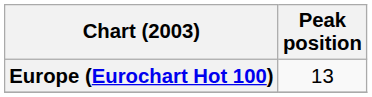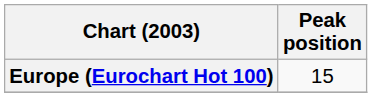 <table class="wikitable sortable plainrowheaders" style="text-align:center">
 <tr>
 <th>Chart (2003)</th>
 <th>Peak<br>position</th>
 </tr>
 <tr>
 <th scope="row">Europe (<a href='#'>Eurochart Hot 100</a>)</th>
-<td>13</td>
+<td>15</td>
 </tr>
 <tr>
 </tr>
 <tr>
 </tr>
 <tr>
 </tr>
 </table>
